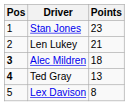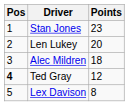 <table class="wikitable" style="font-size: 95%;">
 <tr>
 <th>Pos</th>
 <th>Driver</th>
 <th>Points</th>
 </tr>
 <tr>
 <td>1</td>
 <td> <a href='#'>Stan Jones</a></td>
 <td>23</td>
 </tr>
 <tr>
 <td>2</td>
 <td> Len Lukey</td>
-<td>21</td>
+<td>20</td>
 </tr>
 <tr>
-<td><strong>3</strong></td>
+<td>3</td>
 <td> <a href='#'>Alec Mildren</a></td>
 <td>18</td>
 </tr>
 <tr>
 <td><strong>4</strong></td>
 <td> Ted Gray</td>
-<td>13</td>
+<td>12</td>
 </tr>
 <tr>
 <td>5</td>
 <td> <a href='#'>Lex Davison</a></td>
 <td>8</td>
 </tr>
 </table>
